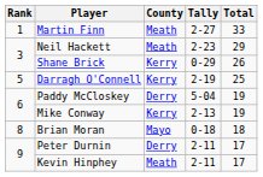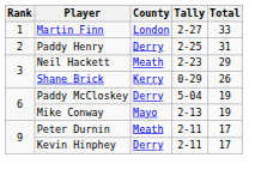 <table class="wikitable">
 <tr>
 <th>Rank</th>
 <th>Player</th>
 <th>County</th>
 <th>Tally</th>
 <th>Total</th>
 </tr>
 <tr>
 <td rowspan=1 align=center>1</td>
 <td><a href='#'>Martin Finn</a></td>
-<td><a href='#'>Meath</a></td>
+<td><a href='#'>London</a></td>
 <td align=center>2-27</td>
 <td align=center>33</td>
+</tr>
+<tr>
+<td rowspan=1 align=center>2</td>
+<td>Paddy Henry</td>
+<td><a href='#'>Derry</a></td>
+<td align=center>2-25</td>
+<td align=center>31</td>
 </tr>
 <tr>
 <td rowspan=2 align=center>3</td>
 <td>Neil Hackett</td>
 <td><a href='#'>Meath</a></td>
 <td align=center>2-23</td>
 <td align=center>29</td>
 </tr>
 <tr>
 <td><a href='#'>Shane Brick</a></td>
 <td><a href='#'>Kerry</a></td>
 <td align=center>0-29</td>
 <td align=center>26</td>
 </tr>
 <tr>
-<td rowspan=1 align=center>5</td>
-<td><a href='#'>Darragh O'Connell</a></td>
-<td><a href='#'>Kerry</a></td>
-<td align=center>2-19</td>
-<td align=center>25</td>
-</tr>
-<tr>
 <td rowspan=2 align=center>6</td>
 <td>Paddy McCloskey</td>
 <td><a href='#'>Derry</a></td>
 <td align=center>5-04</td>
 <td align=center>19</td>
 </tr>
 <tr>
 <td>Mike Conway</td>
-<td><a href='#'>Kerry</a></td>
+<td><a href='#'>Mayo</a></td>
 <td align=center>2-13</td>
 <td align=center>19</td>
 </tr>
 <tr>
-<td rowspan=1 align=center>8</td>
-<td>Brian Moran</td>
-<td><a href='#'>Mayo</a></td>
-<td align=center>0-18</td>
-<td align=center>18</td>
-</tr>
-<tr>
 <td rowspan=2 align=center>9</td>
 <td>Peter Durnin</td>
-<td><a href='#'>Derry</a></td>
+<td><a href='#'>Meath</a></td>
 <td align=center>2-11</td>
 <td align=center>17</td>
 </tr>
 <tr>
 <td>Kevin Hinphey</td>
-<td><a href='#'>Meath</a></td>
+<td><a href='#'>Derry</a></td>
 <td align=center>2-11</td>
 <td align=center>17</td>
 </tr>
 </table>
